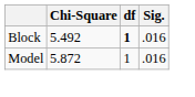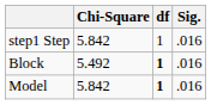 <table class="wikitable">
 <tr>
 <th></th>
 <th>Chi-Square</th>
 <th>df</th>
 <th>Sig.</th>
+</tr>
+<tr>
+<td>step1  Step</td>
+<td> 5.842</td>
+<td>1</td>
+<td>.016</td>
 </tr>
 <tr>
 <td> Block</td>
 <td> 5.492</td>
 <td><strong>1</strong></td>
 <td>.016</td>
 </tr>
 <tr>
 <td> Model</td>
-<td> 5.872</td>
-<td>1</td>
+<td> 5.842</td>
+<td><strong>1</strong></td>
 <td>.016</td>
 </tr>
 </table>
